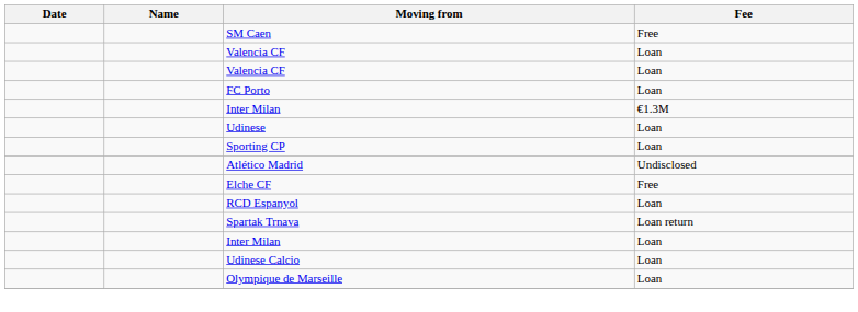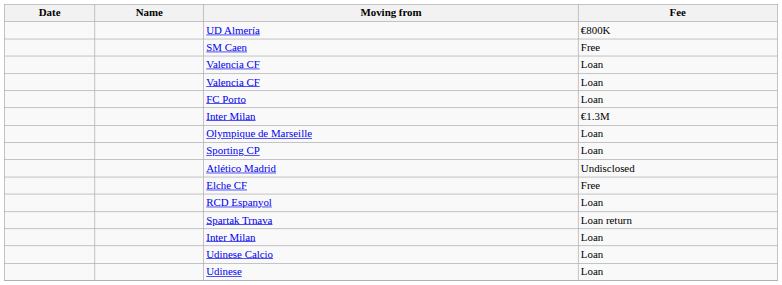 <table class="wikitable sortable" width=90%>
 <tr>
 <th>Date</th>
 <th>Name</th>
 <th>Moving from</th>
 <th>Fee</th>
+</tr>
+<tr>
+<td></td>
+<td> </td>
+<td> <a href='#'>UD Almería</a></td>
+<td>€800K</td>
 </tr>
 <tr>
 <td></td>
 <td> </td>
 <td> <a href='#'>SM Caen</a></td>
 <td>Free</td>
 </tr>
 <tr>
 <td></td>
 <td> </td>
 <td> <a href='#'>Valencia CF</a></td>
 <td>Loan</td>
 </tr>
 <tr>
 <td></td>
 <td> </td>
 <td> <a href='#'>Valencia CF</a></td>
 <td>Loan</td>
 </tr>
 <tr>
 <td></td>
 <td> </td>
 <td> <a href='#'>FC Porto</a></td>
 <td>Loan</td>
 </tr>
 <tr>
 <td></td>
 <td> </td>
 <td> <a href='#'>Inter Milan</a></td>
 <td>€1.3M</td>
 </tr>
 <tr>
 <td></td>
 <td> </td>
-<td> <a href='#'>Udinese</a></td>
+<td> <a href='#'>Olympique de Marseille</a></td>
 <td>Loan</td>
 </tr>
 <tr>
 <td></td>
 <td> </td>
 <td> <a href='#'>Sporting CP</a></td>
 <td>Loan</td>
 </tr>
 <tr>
 <td></td>
 <td> </td>
 <td> <a href='#'>Atlético Madrid</a></td>
 <td>Undisclosed</td>
 </tr>
 <tr>
 <td></td>
 <td> </td>
 <td> <a href='#'>Elche CF</a></td>
 <td>Free</td>
 </tr>
 <tr>
 <td></td>
 <td> </td>
 <td> <a href='#'>RCD Espanyol</a></td>
 <td>Loan</td>
 </tr>
 <tr>
 <td></td>
 <td> </td>
 <td> <a href='#'>Spartak Trnava</a></td>
 <td>Loan return</td>
 </tr>
 <tr>
 <td></td>
 <td> </td>
 <td> <a href='#'>Inter Milan</a></td>
 <td>Loan</td>
 </tr>
 <tr>
 <td></td>
 <td> </td>
 <td> <a href='#'>Udinese Calcio</a></td>
 <td>Loan</td>
 </tr>
 <tr>
 <td></td>
 <td> </td>
-<td> <a href='#'>Olympique de Marseille</a></td>
+<td> <a href='#'>Udinese</a></td>
 <td>Loan</td>
 </tr>
 <tr>
 </tr>
 </table>
